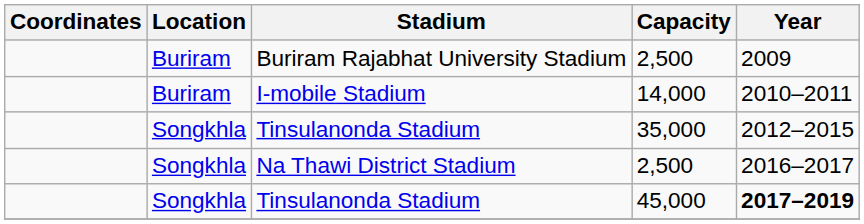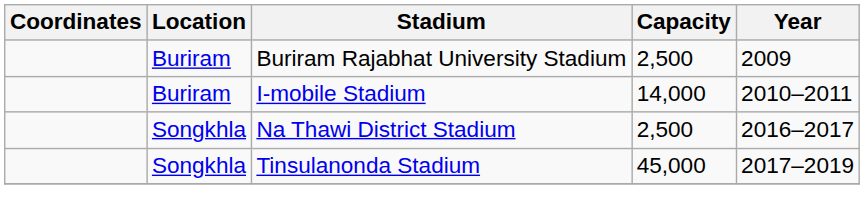 <table class="wikitable sortable">
 <tr>
 <th>Coordinates</th>
 <th>Location</th>
 <th>Stadium</th>
 <th>Capacity</th>
 <th>Year</th>
 </tr>
 <tr>
 <td></td>
 <td><a href='#'>Buriram</a></td>
 <td>Buriram Rajabhat University Stadium</td>
 <td>2,500</td>
 <td>2009</td>
 </tr>
 <tr>
 <td></td>
 <td><a href='#'>Buriram</a></td>
 <td><a href='#'>I-mobile Stadium</a></td>
 <td>14,000</td>
 <td>2010–2011</td>
 </tr>
 <tr>
 <td></td>
 <td><a href='#'>Songkhla</a></td>
-<td><a href='#'>Tinsulanonda Stadium</a></td>
-<td>35,000</td>
-<td>2012–2015</td>
-</tr>
-<tr>
-<td></td>
-<td><a href='#'>Songkhla</a></td>
 <td><a href='#'>Na Thawi District Stadium</a></td>
 <td>2,500</td>
 <td>2016–2017</td>
 </tr>
 <tr>
 <td></td>
 <td><a href='#'>Songkhla</a></td>
 <td><a href='#'>Tinsulanonda Stadium</a></td>
 <td>45,000</td>
-<td><strong>2017–2019</strong></td>
+<td>2017–2019</td>
 </tr>
 <tr>
 </tr>
 </table>
